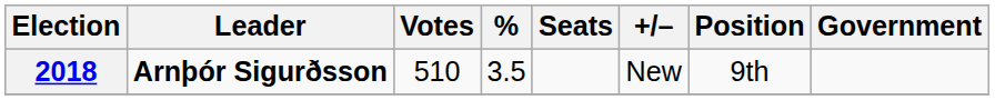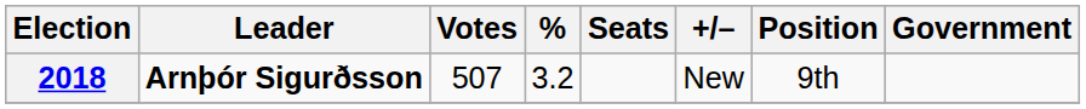 <table class=wikitable style=text-align:center>
 <tr>
 <th>Election</th>
 <th>Leader</th>
 <th>Votes</th>
 <th>%</th>
 <th>Seats</th>
 <th>+/–</th>
 <th>Position</th>
 <th>Government</th>
 </tr>
 <tr>
 <th><a href='#'>2018</a></th>
 <td><strong>Arnþór Sigurðsson</strong></td>
-<td>510</td>
-<td>3.5</td>
+<td>507</td>
+<td>3.2</td>
 <td></td>
 <td>New</td>
 <td>9th</td>
 <td></td>
 </tr>
 <tr>
 </tr>
 </table>
